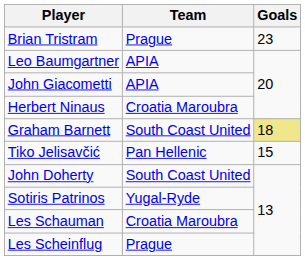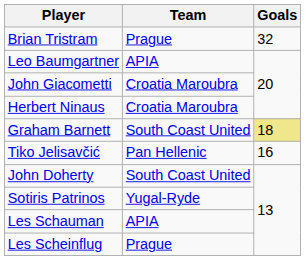 <table class="wikitable defaultleft col3right">
 <tr>
 <th>Player</th>
 <th>Team</th>
 <th>Goals</th>
 </tr>
 <tr>
 <td><a href='#'>Brian Tristram</a></td>
 <td><a href='#'>Prague</a></td>
-<td>23</td>
+<td>32</td>
 </tr>
 <tr>
 <td><a href='#'>Leo Baumgartner</a></td>
 <td><a href='#'>APIA</a></td>
 <td rowspan="3">20</td>
 </tr>
 <tr>
 <td><a href='#'>John Giacometti</a></td>
-<td><a href='#'>APIA</a></td>
+<td><a href='#'>Croatia Maroubra</a></td>
 </tr>
 <tr>
 <td><a href='#'>Herbert Ninaus</a></td>
 <td><a href='#'>Croatia Maroubra</a></td>
 </tr>
 <tr>
 <td><a href='#'>Graham Barnett</a></td>
 <td><a href='#'>South Coast United</a></td>
 <td style="background: khaki;">18</td>
 </tr>
 <tr>
 <td><a href='#'>Tiko Jelisavčić</a></td>
 <td><a href='#'>Pan Hellenic</a></td>
-<td>15</td>
+<td>16</td>
 </tr>
 <tr>
 <td><a href='#'>John Doherty</a></td>
 <td><a href='#'>South Coast United</a></td>
 <td rowspan="4">13</td>
 </tr>
 <tr>
 <td><a href='#'>Sotiris Patrinos</a></td>
 <td><a href='#'>Yugal-Ryde</a></td>
 </tr>
 <tr>
 <td><a href='#'>Les Schauman</a></td>
-<td><a href='#'>Croatia Maroubra</a></td>
+<td><a href='#'>APIA</a></td>
 </tr>
 <tr>
 <td><a href='#'>Les Scheinflug</a></td>
 <td><a href='#'>Prague</a></td>
 </tr>
 </table>
